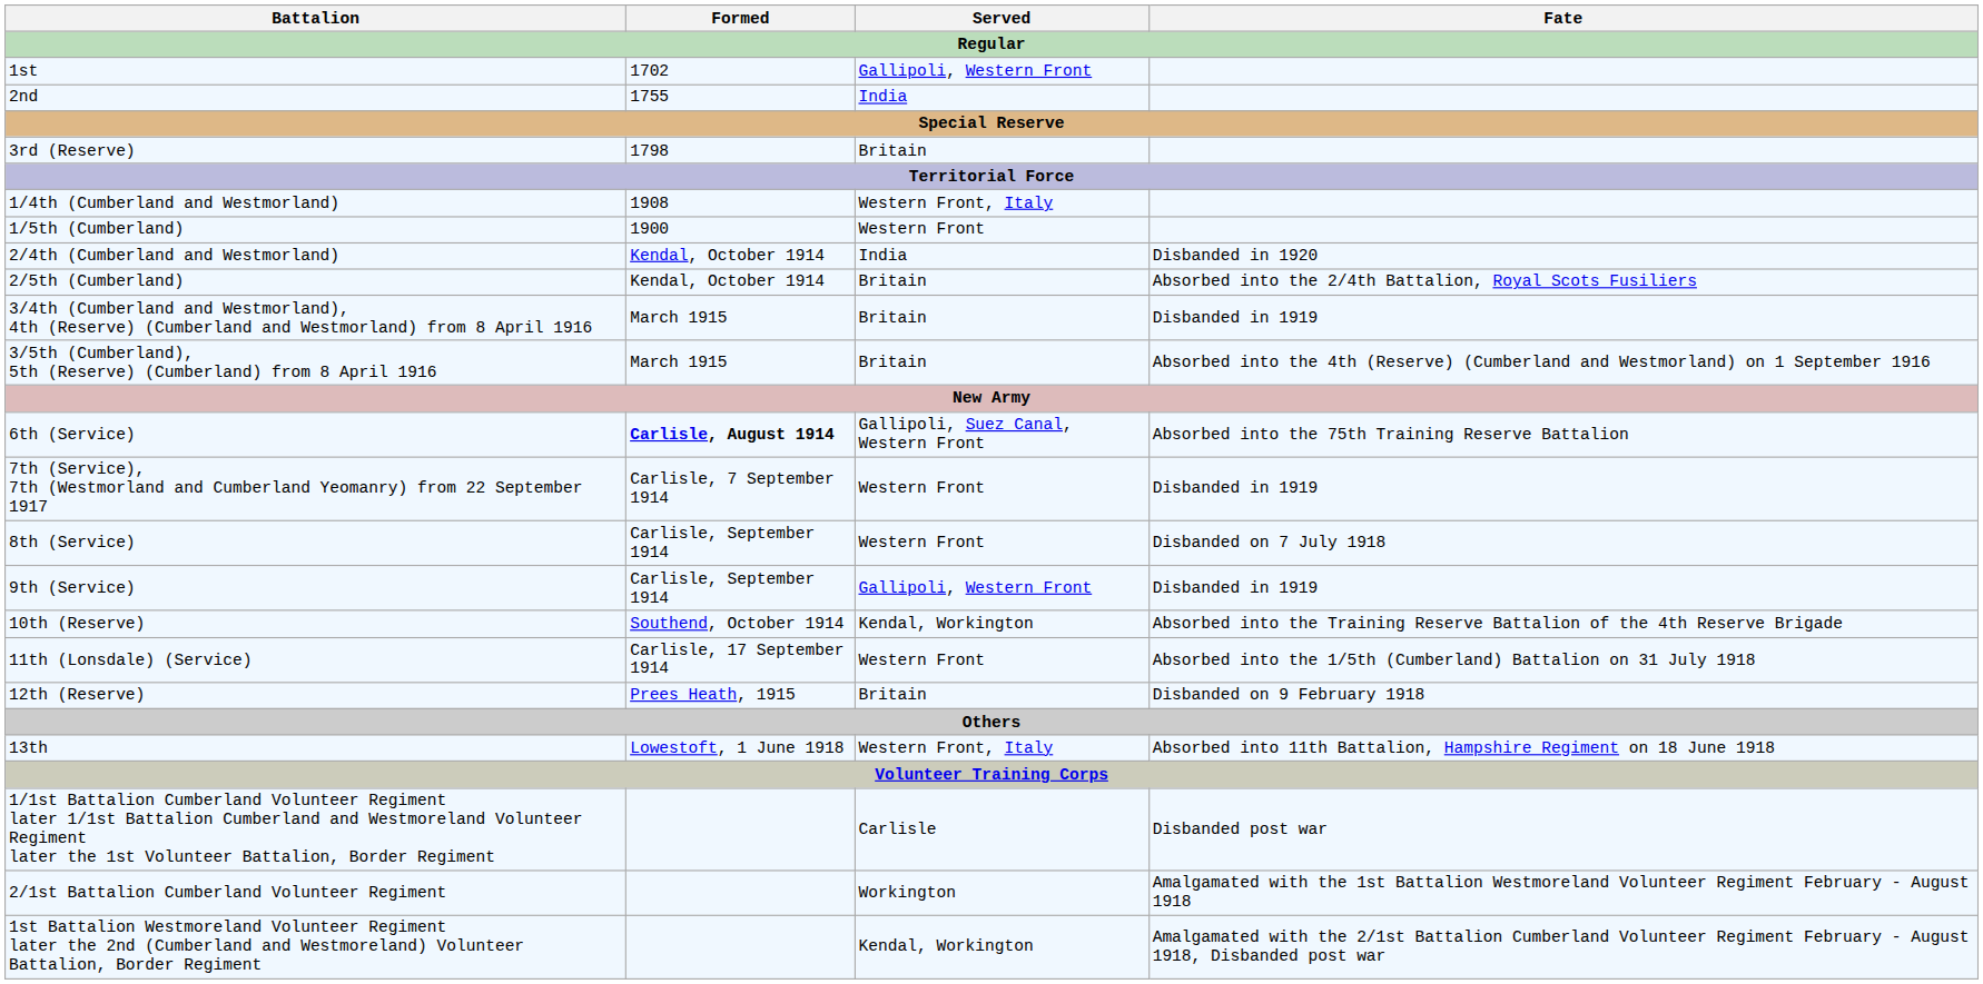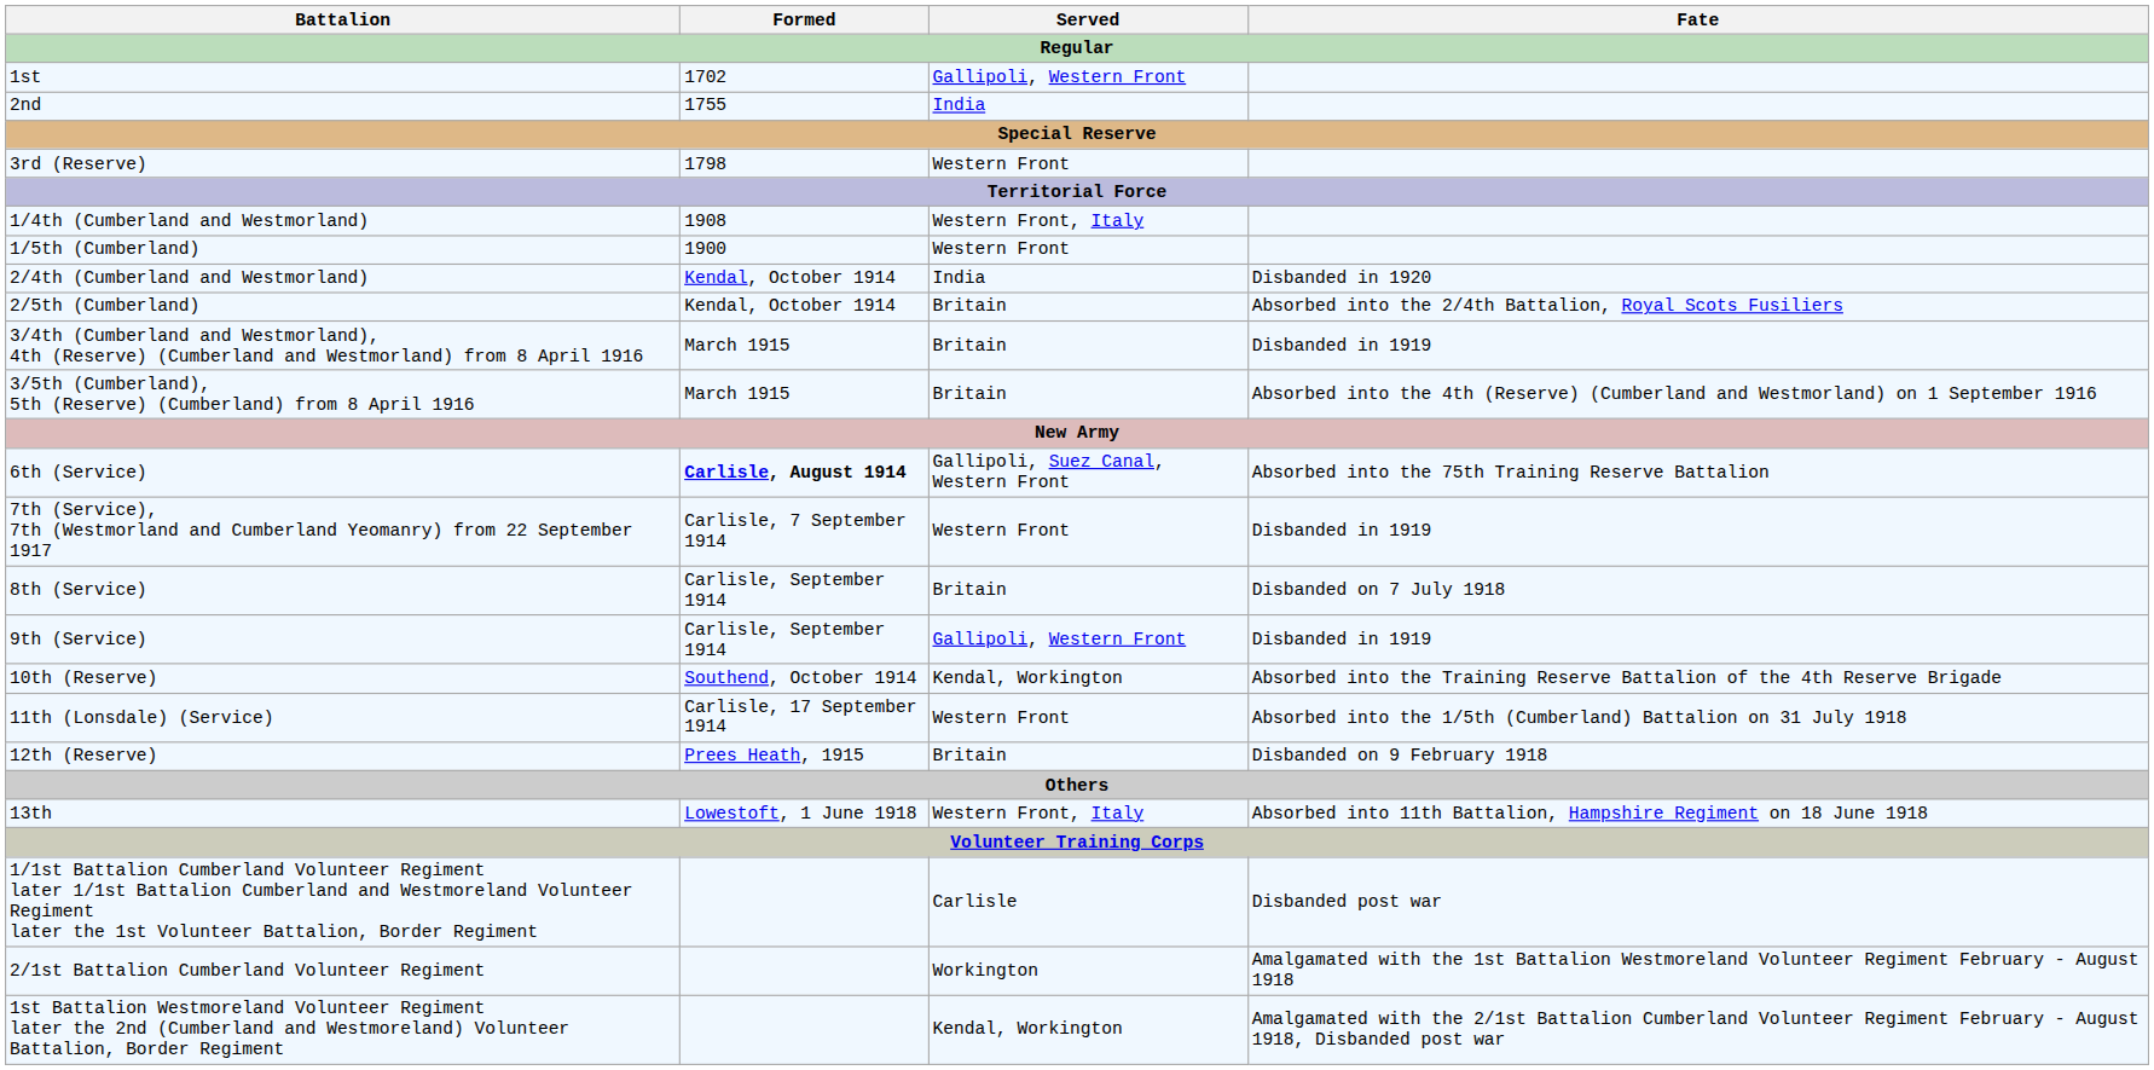 <table class="wikitable" style="width:100%;">
 <tr>
 <th>Battalion</th>
 <th>Formed</th>
 <th>Served</th>
 <th>Fate</th>
 </tr>
 <tr>
 <th colspan="5" style="background:#bdb;">Regular</th>
 </tr>
 <tr style="background:#f0f8ff;">
 <td>1st</td>
 <td>1702</td>
 <td><a href='#'>Gallipoli</a>, <a href='#'>Western Front</a></td>
 <td></td>
 </tr>
 <tr style="background:#f0f8ff;">
 <td>2nd</td>
 <td>1755</td>
 <td><a href='#'>India</a></td>
 <td></td>
 </tr>
 <tr>
 <th colspan="5" style="background:#deb887;">Special Reserve</th>
 </tr>
 <tr style="background:#f0f8ff;">
 <td>3rd (Reserve)</td>
 <td>1798</td>
-<td>Britain</td>
+<td>Western Front</td>
 <td></td>
 </tr>
 <tr>
 <th colspan="5" style="background:#bbd;">Territorial Force</th>
 </tr>
 <tr style="background:#f0f8ff;">
 <td>1/4th (Cumberland and Westmorland)</td>
 <td>1908</td>
 <td>Western Front, <a href='#'>Italy</a></td>
 <td></td>
 </tr>
 <tr style="background:#f0f8ff;">
 <td>1/5th (Cumberland)</td>
 <td>1900</td>
 <td>Western Front</td>
 <td></td>
 </tr>
 <tr style="background:#f0f8ff;">
 <td>2/4th (Cumberland and Westmorland)</td>
 <td><a href='#'>Kendal</a>, October 1914</td>
 <td>India</td>
 <td>Disbanded in 1920</td>
 </tr>
 <tr style="background:#f0f8ff;">
 <td>2/5th (Cumberland)</td>
 <td>Kendal, October 1914</td>
 <td>Britain</td>
 <td>Absorbed into the 2/4th Battalion, <a href='#'>Royal Scots Fusiliers</a></td>
 </tr>
 <tr style="background:#f0f8ff;">
 <td>3/4th (Cumberland and Westmorland), <br>4th (Reserve) (Cumberland and Westmorland) from 8 April 1916</td>
 <td>March 1915</td>
 <td>Britain</td>
 <td>Disbanded in 1919</td>
 </tr>
 <tr style="background:#f0f8ff;">
 <td>3/5th (Cumberland), <br>5th (Reserve) (Cumberland) from 8 April 1916</td>
 <td>March 1915</td>
 <td>Britain</td>
 <td>Absorbed into the 4th (Reserve) (Cumberland and Westmorland) on 1 September 1916</td>
 </tr>
 <tr>
 <th colspan="5" style="background:#dbb;">New Army</th>
 </tr>
 <tr style="background:#f0f8ff;">
 <td>6th (Service)</td>
 <td><strong><a href='#'>Carlisle</a>, August 1914</strong></td>
 <td>Gallipoli, <a href='#'>Suez Canal</a>, Western Front</td>
 <td>Absorbed into the 75th Training Reserve Battalion</td>
 </tr>
 <tr style="background:#f0f8ff;">
 <td>7th (Service), <br>7th (Westmorland and Cumberland Yeomanry) from 22 September 1917</td>
 <td>Carlisle, 7 September 1914</td>
 <td>Western Front</td>
 <td>Disbanded in 1919</td>
 </tr>
 <tr style="background:#f0f8ff;">
 <td>8th (Service)</td>
 <td>Carlisle, September 1914</td>
-<td>Western Front</td>
+<td>Britain</td>
 <td>Disbanded on 7 July 1918</td>
 </tr>
 <tr style="background:#f0f8ff;">
 <td>9th (Service)</td>
 <td>Carlisle, September 1914</td>
 <td><a href='#'>Gallipoli</a>, <a href='#'>Western Front</a></td>
 <td>Disbanded in 1919</td>
 </tr>
 <tr style="background:#f0f8ff;">
 <td>10th (Reserve)</td>
 <td><a href='#'>Southend</a>, October 1914</td>
 <td>Kendal, Workington</td>
 <td>Absorbed into the Training Reserve Battalion of the 4th Reserve Brigade</td>
 </tr>
 <tr style="background:#f0f8ff;">
 <td>11th (Lonsdale) (Service)</td>
 <td>Carlisle, 17 September 1914</td>
 <td>Western Front</td>
 <td>Absorbed into the 1/5th (Cumberland) Battalion on 31 July 1918</td>
 </tr>
 <tr style="background:#f0f8ff;">
 <td>12th (Reserve)</td>
 <td><a href='#'>Prees Heath</a>, 1915</td>
 <td>Britain</td>
 <td>Disbanded on 9 February 1918</td>
 </tr>
 <tr>
 <th colspan="5" style="background:#ccc;">Others</th>
 </tr>
 <tr style="background:#f0f8ff;">
 <td>13th</td>
 <td><a href='#'>Lowestoft</a>, 1 June 1918</td>
 <td>Western Front, <a href='#'>Italy</a></td>
 <td>Absorbed into 11th Battalion, <a href='#'>Hampshire Regiment</a> on 18 June 1918</td>
 </tr>
 <tr>
 <th colspan="5" style="background:#ccb;"><a href='#'>Volunteer Training Corps</a></th>
 </tr>
 <tr style="background:#f0f8ff;">
 <td>1/1st Battalion Cumberland Volunteer Regiment<br>later 1/1st Battalion Cumberland and Westmoreland Volunteer Regiment<br>later the 1st Volunteer Battalion, Border Regiment</td>
 <td></td>
 <td>Carlisle</td>
 <td>Disbanded post war</td>
 </tr>
 <tr style="background:#f0f8ff;">
 <td>2/1st Battalion Cumberland Volunteer Regiment</td>
 <td></td>
 <td>Workington</td>
 <td>Amalgamated with the 1st Battalion Westmoreland Volunteer Regiment February - August 1918</td>
 </tr>
 <tr style="background:#f0f8ff;">
 <td>1st Battalion Westmoreland Volunteer Regiment<br>later the 2nd (Cumberland and Westmoreland) Volunteer Battalion, Border Regiment</td>
 <td></td>
 <td>Kendal, Workington</td>
 <td>Amalgamated with the 2/1st Battalion Cumberland Volunteer Regiment February - August 1918, Disbanded post war</td>
 </tr>
 </table>
